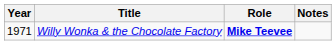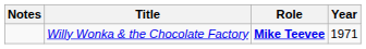 <table class="wikitable sortable">
 <tr>
-<th>Year</th>
+<th>Notes</th>
 <th>Title</th>
 <th>Role</th>
-<th>Notes</th>
+<th>Year</th>
 </tr>
 <tr>
-<td>1971</td>
+<td></td>
 <td><em><a href='#'>Willy Wonka & the Chocolate Factory</a></em></td>
 <td><strong><a href='#'>Mike Teevee</a></strong></td>
-<td></td>
+<td>1971</td>
 </tr>
 </table>
